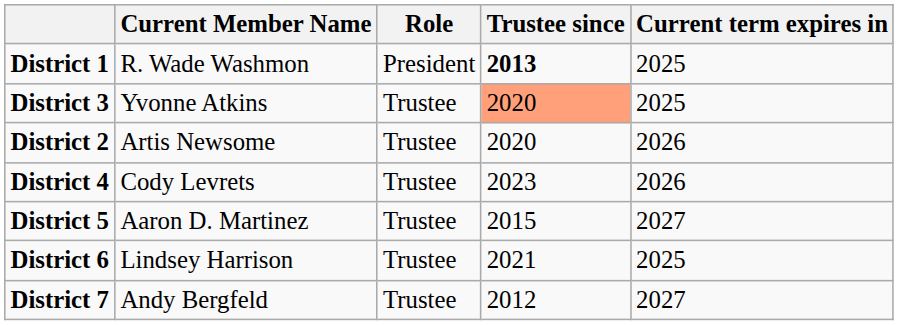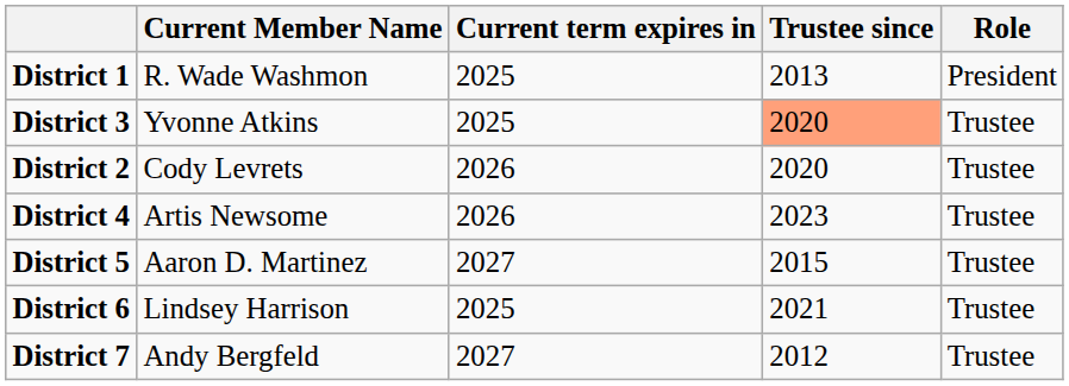 <table class="wikitable">
 <tr>
 <th></th>
 <th>Current Member Name</th>
+<th>Current term expires in</th>
+<th>Trustee since</th>
 <th>Role</th>
-<th>Trustee since</th>
-<th>Current term expires in</th>
 </tr>
 <tr>
 <td><strong>District 1</strong></td>
 <td>R. Wade Washmon</td>
+<td>2025</td>
+<td>2013</td>
 <td>President</td>
-<td><strong>2013</strong></td>
-<td>2025</td>
 </tr>
 <tr>
 <td><strong>District 3</strong></td>
 <td>Yvonne Atkins</td>
+<td>2025</td>
+<td style="background: lightsalmon;">2020</td>
 <td>Trustee</td>
-<td style="background: lightsalmon;">2020</td>
-<td>2025</td>
 </tr>
 <tr>
 <td><strong>District 2</strong></td>
-<td>Artis Newsome</td>
+<td>Cody Levrets</td>
+<td>2026</td>
+<td>2020</td>
 <td>Trustee</td>
-<td>2020</td>
-<td>2026</td>
 </tr>
 <tr>
 <td><strong>District 4</strong></td>
-<td>Cody Levrets</td>
+<td>Artis Newsome</td>
+<td>2026</td>
+<td>2023</td>
 <td>Trustee</td>
-<td>2023</td>
-<td>2026</td>
 </tr>
 <tr>
 <td><strong>District 5</strong></td>
 <td>Aaron D. Martinez</td>
+<td>2027</td>
+<td>2015</td>
 <td>Trustee</td>
-<td>2015</td>
-<td>2027</td>
 </tr>
 <tr>
 <td><strong>District 6</strong></td>
 <td>Lindsey Harrison</td>
+<td>2025</td>
+<td>2021</td>
 <td>Trustee</td>
-<td>2021</td>
-<td>2025</td>
 </tr>
 <tr>
 <td><strong>District 7</strong></td>
 <td>Andy Bergfeld</td>
+<td>2027</td>
+<td>2012</td>
 <td>Trustee</td>
-<td>2012</td>
-<td>2027</td>
 </tr>
 </table>
